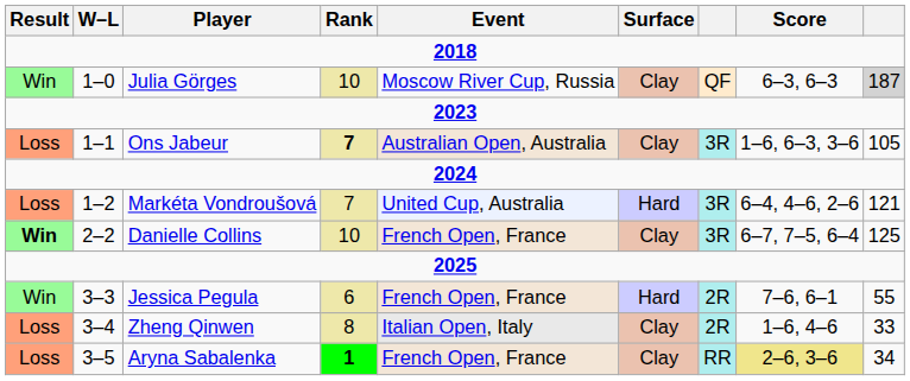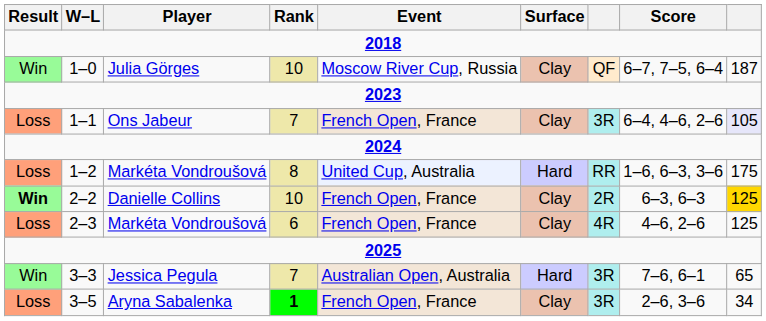 <table class="wikitable sortable" style="text-align: center;">
 <tr>
 <th>Result</th>
 <th class=unsortable>W–L</th>
 <th>Player</th>
 <th>Rank</th>
 <th>Event</th>
 <th>Surface</th>
 <th></th>
 <th>Score</th>
 <th></th>
 </tr>
 <tr>
 <td colspan=9 style=text-align:center><strong><a href='#'>2018</a></strong></td>
 </tr>
 <tr>
 <td bgcolor=98FB98>Win</td>
 <td>1–0</td>
 <td align=left> <a href='#'>Julia Görges</a></td>
 <td bgcolor=EEE8AA>10</td>
 <td align=left b><a href='#'>Moscow River Cup</a>, Russia</td>
 <td bgcolor=EBC2AF>Clay</td>
 <td bgcolor=FFEBCD>QF</td>
-<td>6–3, 6–3</td>
-<td style="background: lightgrey;">187</td>
+<td>6–7, 7–5, 6–4</td>
+<td>187</td>
 </tr>
 <tr>
 <td colspan=9 style=text-align:center><strong><a href='#'>2023</a></strong></td>
 </tr>
 <tr>
 <td bgcolor=FFA07A>Loss</td>
 <td>1–1</td>
 <td align=left> <a href='#'>Ons Jabeur</a></td>
-<td bgcolor=EEE8AA><strong>7</strong></td>
-<td align=left bgcolor=F3E6D7><a href='#'>Australian Open</a>, Australia</td>
+<td bgcolor=EEE8AA>7</td>
+<td align=left bgcolor=F3E6D7><a href='#'>French Open</a>, France</td>
 <td bgcolor=EBC2AF>Clay</td>
 <td bgcolor=AFEEEE>3R</td>
-<td>1–6, 6–3, 3–6</td>
-<td>105</td>
+<td>6–4, 4–6, 2–6</td>
+<td style="background: lavender;">105</td>
 </tr>
 <tr>
 <td colspan=9 style=text-align:center><strong><a href='#'>2024</a></strong></td>
 </tr>
 <tr>
 <td bgcolor=FFA07A>Loss</td>
 <td>1–2</td>
 <td align=left> <a href='#'>Markéta Vondroušová</a></td>
-<td bgcolor=EEE8AA>7</td>
+<td bgcolor=EEE8AA>8</td>
 <td align=left bgcolor=ECF2FF><a href='#'>United Cup</a>, Australia</td>
 <td bgcolor=CCCCFF>Hard</td>
-<td bgcolor=AFEEEE>3R</td>
-<td>6–4, 4–6, 2–6</td>
-<td>121</td>
+<td bgcolor=AFEEEE>RR</td>
+<td>1–6, 6–3, 3–6</td>
+<td>175</td>
 </tr>
 <tr>
 <td bgcolor=98FB98><strong>Win</strong></td>
 <td>2–2</td>
 <td align=left> <a href='#'>Danielle Collins</a></td>
 <td bgcolor=EEE8AA>10</td>
 <td align=left bgcolor=F3E6D7><a href='#'>French Open</a>, France</td>
 <td bgcolor=EBC2AF>Clay</td>
-<td bgcolor=AFEEEE>3R</td>
-<td>6–7, 7–5, 6–4</td>
+<td bgcolor=AFEEEE>2R</td>
+<td>6–3, 6–3</td>
+<td style="background: gold;">125</td>
+</tr>
+<tr>
+<td bgcolor=FFA07A>Loss</td>
+<td>2–3</td>
+<td align=left> <a href='#'>Markéta Vondroušová</a></td>
+<td bgcolor=EEE8AA>6</td>
+<td align=left bgcolor=F3E6D7><a href='#'>French Open</a>, France</td>
+<td bgcolor=EBC2AF>Clay</td>
+<td bgcolor=AFEEEE>4R</td>
+<td>4–6, 2–6</td>
 <td>125</td>
 </tr>
 <tr>
 <td colspan=9 style=text-align:center><strong><a href='#'>2025</a></strong></td>
 </tr>
 <tr>
 <td bgcolor=98FB98>Win</td>
 <td>3–3</td>
 <td align=left> <a href='#'>Jessica Pegula</a></td>
-<td bgcolor=EEE8AA>6</td>
-<td align=left bgcolor=F3E6D7><a href='#'>French Open</a>, France</td>
+<td bgcolor=EEE8AA>7</td>
+<td align=left bgcolor=F3E6D7><a href='#'>Australian Open</a>, Australia</td>
 <td bgcolor=CCCCFF>Hard</td>
-<td bgcolor=AFEEEE>2R</td>
+<td bgcolor=AFEEEE>3R</td>
 <td>7–6, 6–1</td>
-<td>55</td>
-</tr>
-<tr>
-<td bgcolor=FFA07A>Loss</td>
-<td>3–4</td>
-<td align=left> <a href='#'>Zheng Qinwen</a></td>
-<td bgcolor=EEE8AA>8</td>
-<td align=left bgcolor=E9E9E9><a href='#'>Italian Open</a>, Italy</td>
-<td bgcolor=EBC2AF>Clay</td>
-<td bgcolor=AFEEEE>2R</td>
-<td>1–6, 4–6</td>
-<td>33</td>
+<td>65</td>
 </tr>
 <tr>
 <td bgcolor=FFA07A>Loss</td>
 <td>3–5</td>
 <td align=left> <a href='#'>Aryna Sabalenka</a></td>
 <td bgcolor=lime><strong>1</strong></td>
 <td align=left bgcolor=F3E6D7><a href='#'>French Open</a>, France</td>
 <td bgcolor=EBC2AF>Clay</td>
-<td bgcolor=AFEEEE>RR</td>
-<td style="background: khaki;">2–6, 3–6</td>
+<td bgcolor=AFEEEE>3R</td>
+<td>2–6, 3–6</td>
 <td>34</td>
 </tr>
 </table>
